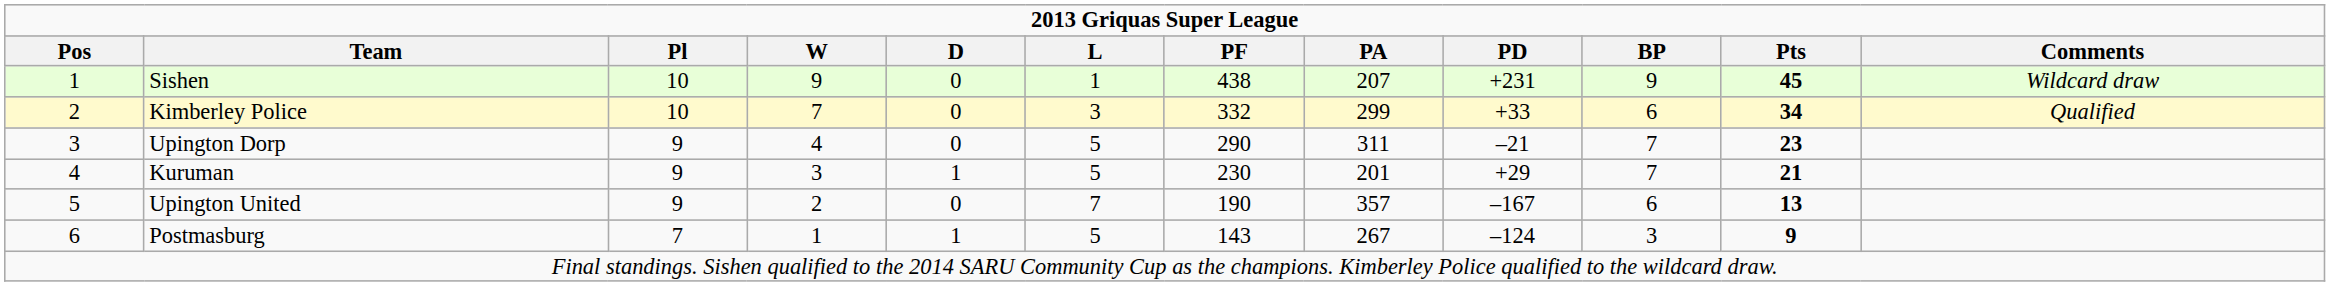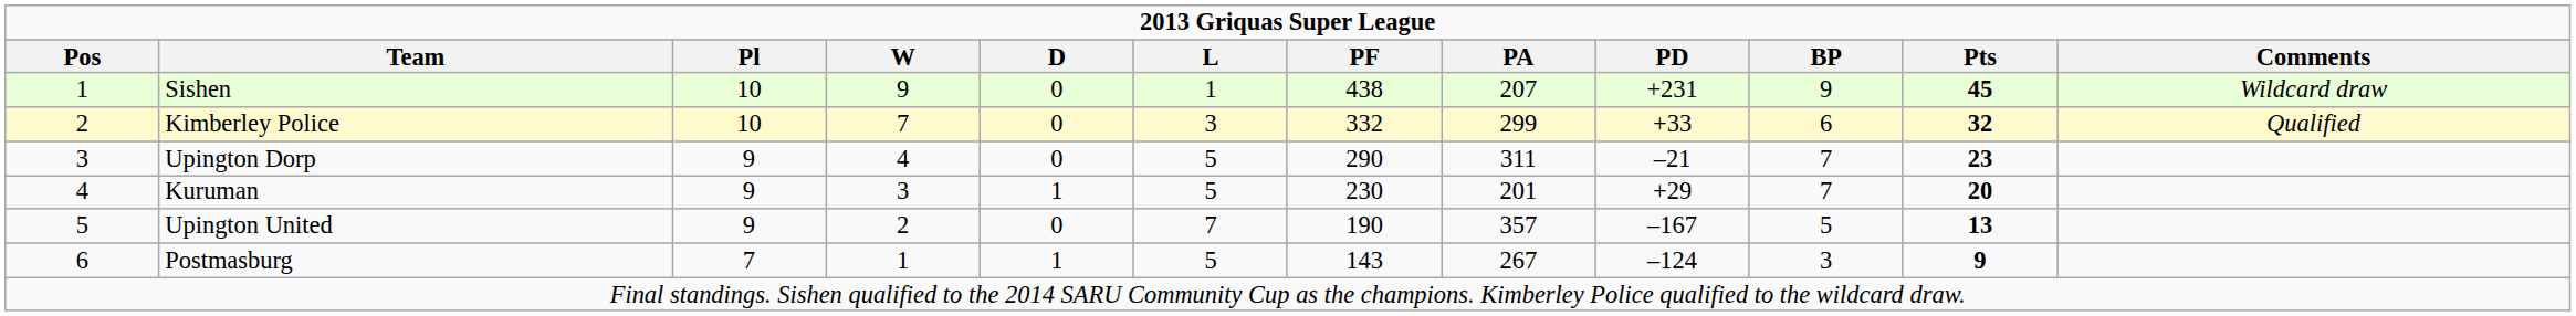 <table class="wikitable"  style="text-align:center; line-height:90%; font-size:90%; width:75%;">
 <tr>
 <td colspan=12><strong>2013 Griquas Super League</strong></td>
 </tr>
 <tr>
 <th style="width:6%;">Pos</th>
 <th style="width:20%;">Team</th>
 <th style="width:6%;">Pl</th>
 <th style="width:6%;">W</th>
 <th style="width:6%;">D</th>
 <th style="width:6%;">L</th>
 <th style="width:6%;">PF</th>
 <th style="width:6%;">PA</th>
 <th style="width:6%;">PD</th>
 <th style="width:6%;">BP</th>
 <th style="width:6%;">Pts</th>
 <th style="width:20%;">Comments<br></th>
 </tr>
 <tr bgcolor="#E8FFD8">
 <td>1</td>
 <td style="text-align:left;">Sishen</td>
 <td>10</td>
 <td>9</td>
 <td>0</td>
 <td>1</td>
 <td>438</td>
 <td>207</td>
 <td>+231</td>
 <td>9</td>
 <td><strong>45</strong></td>
 <td><em>Wildcard draw</em></td>
 </tr>
 <tr bgcolor="#FFFACD">
 <td>2</td>
 <td style="text-align:left;">Kimberley Police</td>
 <td>10</td>
 <td>7</td>
 <td>0</td>
 <td>3</td>
 <td>332</td>
 <td>299</td>
 <td>+33</td>
 <td>6</td>
-<td><strong>34</strong></td>
+<td><strong>32</strong></td>
 <td><em>Qualified</em></td>
 </tr>
 <tr>
 <td>3</td>
 <td style="text-align:left;">Upington Dorp</td>
 <td>9</td>
 <td>4</td>
 <td>0</td>
 <td>5</td>
 <td>290</td>
 <td>311</td>
 <td>–21</td>
 <td>7</td>
 <td><strong>23</strong></td>
 <td></td>
 </tr>
 <tr>
 <td>4</td>
 <td style="text-align:left;">Kuruman</td>
 <td>9</td>
 <td>3</td>
 <td>1</td>
 <td>5</td>
 <td>230</td>
 <td>201</td>
 <td>+29</td>
 <td>7</td>
-<td><strong>21</strong></td>
+<td><strong>20</strong></td>
 <td></td>
 </tr>
 <tr>
 <td>5</td>
 <td style="text-align:left;">Upington United</td>
 <td>9</td>
 <td>2</td>
 <td>0</td>
 <td>7</td>
 <td>190</td>
 <td>357</td>
 <td>–167</td>
-<td>6</td>
+<td>5</td>
 <td><strong>13</strong></td>
 <td></td>
 </tr>
 <tr>
 <td>6</td>
 <td style="text-align:left;">Postmasburg</td>
 <td>7</td>
 <td>1</td>
 <td>1</td>
 <td>5</td>
 <td>143</td>
 <td>267</td>
 <td>–124</td>
 <td>3</td>
 <td><strong>9</strong></td>
 <td></td>
 </tr>
 <tr>
 <td colspan=12><em>Final standings. Sishen qualified to the 2014 SARU Community Cup as the champions. Kimberley Police qualified to the wildcard draw.</em></td>
 </tr>
 </table>
